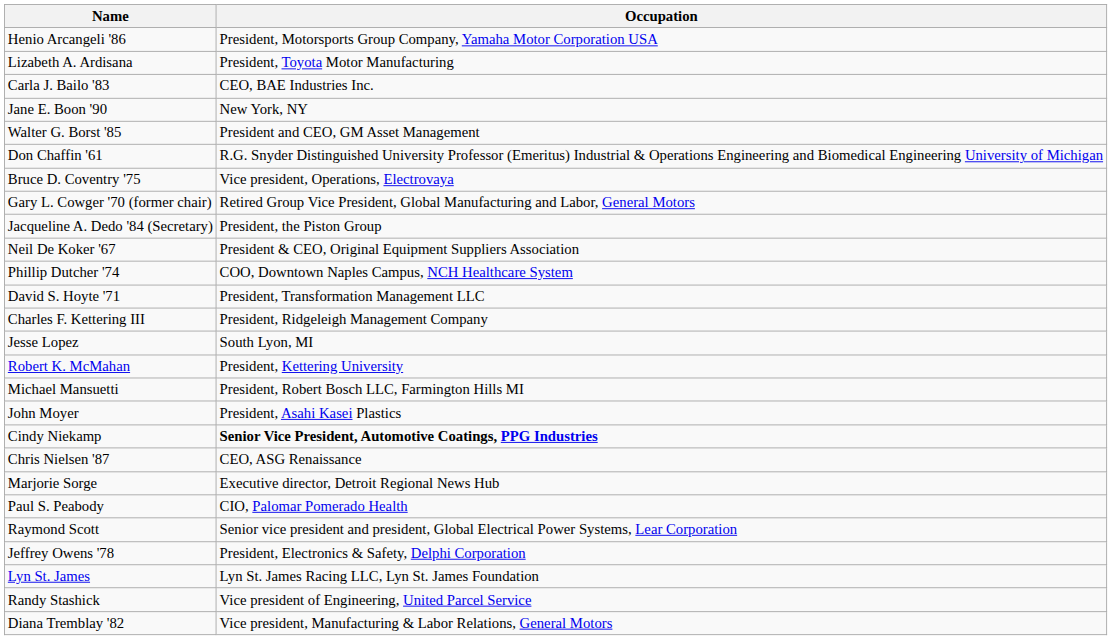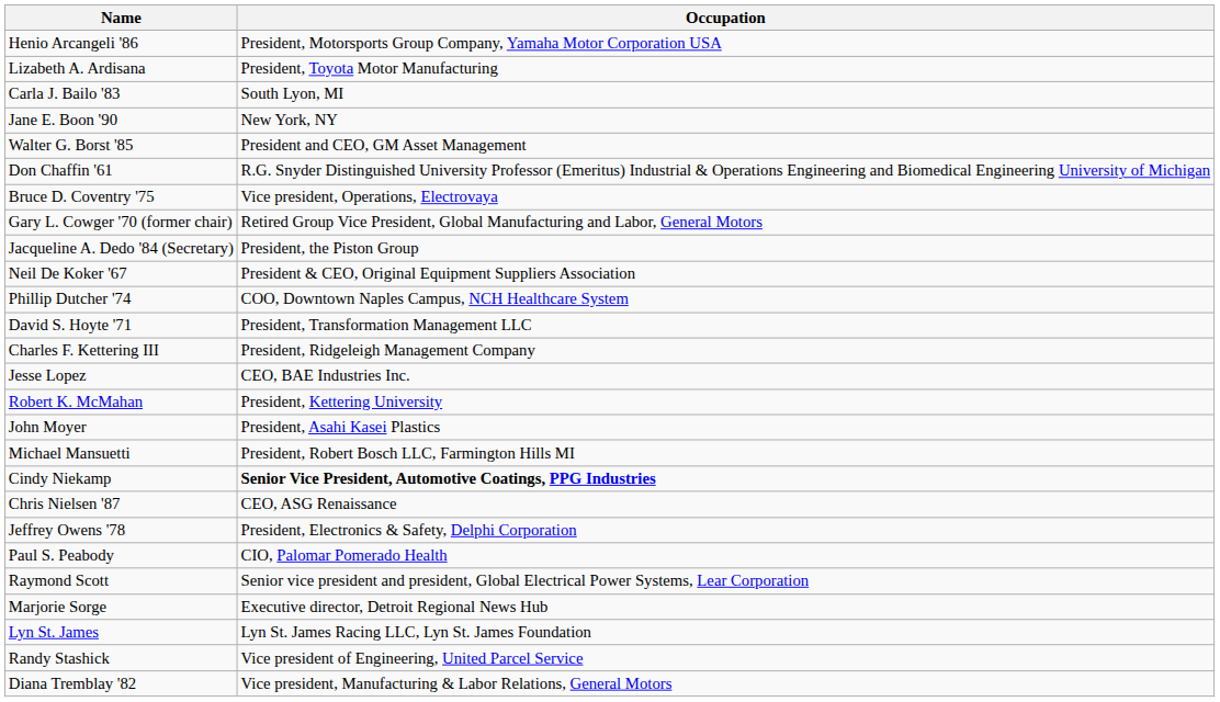 <table class="wikitable sortable">
 <tr>
 <th>Name</th>
 <th>Occupation</th>
 </tr>
 <tr>
 <td>Henio Arcangeli '86</td>
 <td>President, Motorsports Group Company, <a href='#'>Yamaha Motor Corporation USA</a></td>
 </tr>
 <tr>
 <td>Lizabeth A. Ardisana</td>
 <td>President, <a href='#'>Toyota</a> Motor Manufacturing</td>
 </tr>
 <tr>
 <td>Carla J. Bailo '83</td>
-<td>CEO, BAE Industries Inc.</td>
+<td>South Lyon, MI</td>
 </tr>
 <tr>
 <td>Jane E. Boon '90</td>
 <td>New York, NY</td>
 </tr>
 <tr>
 <td>Walter G. Borst '85</td>
 <td>President and CEO, GM Asset Management</td>
 </tr>
 <tr>
 <td>Don Chaffin '61</td>
 <td>R.G. Snyder Distinguished University Professor (Emeritus) Industrial & Operations Engineering and Biomedical Engineering <a href='#'>University of Michigan</a></td>
 </tr>
 <tr>
 <td>Bruce D. Coventry '75</td>
 <td>Vice president, Operations, <a href='#'>Electrovaya</a></td>
 </tr>
 <tr>
 <td>Gary L. Cowger '70 (former chair)</td>
 <td>Retired Group Vice President, Global Manufacturing and Labor, <a href='#'>General Motors</a></td>
 </tr>
 <tr>
 <td>Jacqueline A. Dedo '84 (Secretary)</td>
 <td>President, the Piston Group</td>
 </tr>
 <tr>
 <td>Neil De Koker '67</td>
 <td>President & CEO, Original Equipment Suppliers Association</td>
 </tr>
 <tr>
 <td>Phillip Dutcher '74</td>
 <td>COO, Downtown Naples Campus, <a href='#'>NCH Healthcare System</a></td>
 </tr>
 <tr>
 <td>David S. Hoyte '71</td>
 <td>President, Transformation Management LLC</td>
 </tr>
 <tr>
 <td>Charles F. Kettering III</td>
 <td>President, Ridgeleigh Management Company</td>
 </tr>
 <tr>
 <td>Jesse Lopez</td>
-<td>South Lyon, MI</td>
+<td>CEO, BAE Industries Inc.</td>
 </tr>
 <tr>
 <td><a href='#'>Robert K. McMahan</a></td>
 <td>President, <a href='#'>Kettering University</a></td>
 </tr>
 <tr>
+<td>John Moyer</td>
+<td>President, <a href='#'>Asahi Kasei</a> Plastics</td>
+</tr>
+<tr>
 <td>Michael Mansuetti</td>
 <td>President, Robert Bosch LLC, Farmington Hills MI</td>
-</tr>
-<tr>
-<td>John Moyer</td>
-<td>President, <a href='#'>Asahi Kasei</a> Plastics</td>
 </tr>
 <tr>
 <td>Cindy Niekamp</td>
 <td><strong>Senior Vice President, Automotive Coatings, <a href='#'>PPG Industries</a></strong></td>
 </tr>
 <tr>
 <td>Chris Nielsen '87</td>
 <td>CEO, ASG Renaissance</td>
 </tr>
 <tr>
-<td>Marjorie Sorge</td>
-<td>Executive director, Detroit Regional News Hub</td>
+<td>Jeffrey Owens '78</td>
+<td>President, Electronics & Safety, <a href='#'>Delphi Corporation</a></td>
 </tr>
 <tr>
 <td>Paul S. Peabody</td>
 <td>CIO, <a href='#'>Palomar Pomerado Health</a></td>
 </tr>
 <tr>
 <td>Raymond Scott</td>
 <td>Senior vice president and president, Global Electrical Power Systems, <a href='#'>Lear Corporation</a></td>
 </tr>
 <tr>
-<td>Jeffrey Owens '78</td>
-<td>President, Electronics & Safety, <a href='#'>Delphi Corporation</a></td>
+<td>Marjorie Sorge</td>
+<td>Executive director, Detroit Regional News Hub</td>
 </tr>
 <tr>
 <td><a href='#'>Lyn St. James</a></td>
 <td>Lyn St. James Racing LLC, Lyn St. James Foundation</td>
 </tr>
 <tr>
 <td>Randy Stashick</td>
 <td>Vice president of Engineering, <a href='#'>United Parcel Service</a></td>
 </tr>
 <tr>
 <td>Diana Tremblay '82</td>
 <td>Vice president, Manufacturing & Labor Relations, <a href='#'>General Motors</a></td>
 </tr>
 </table>
